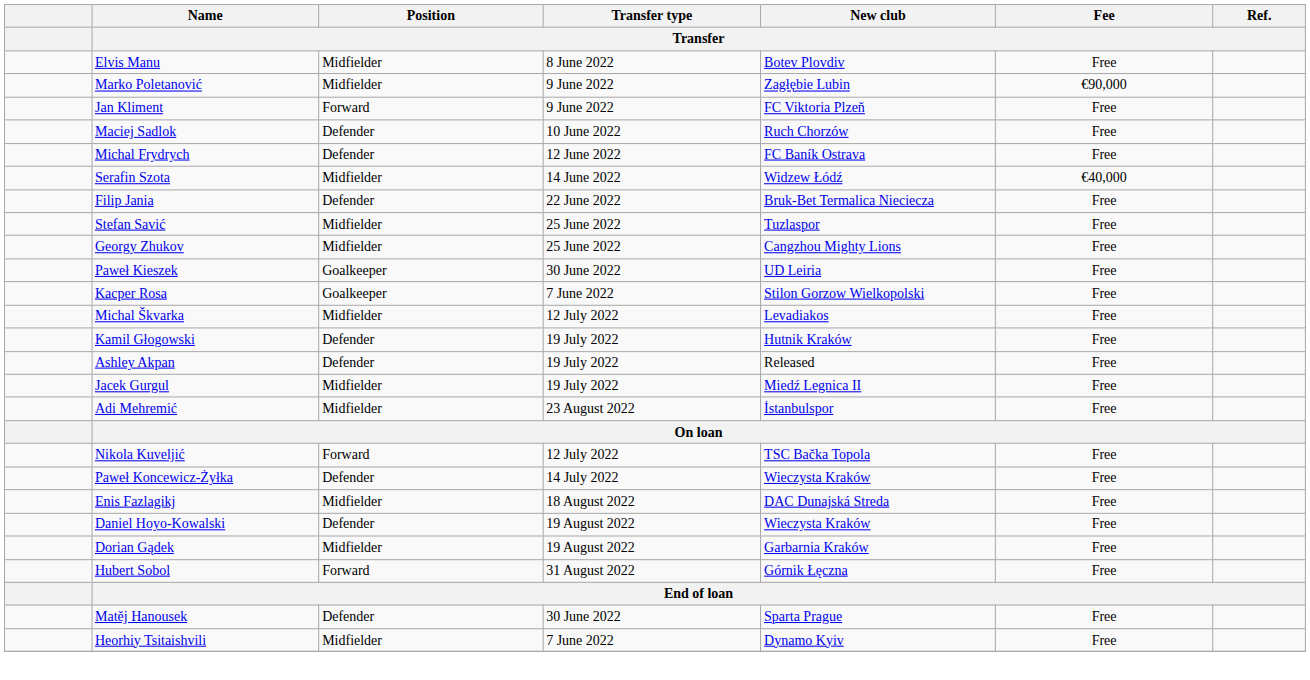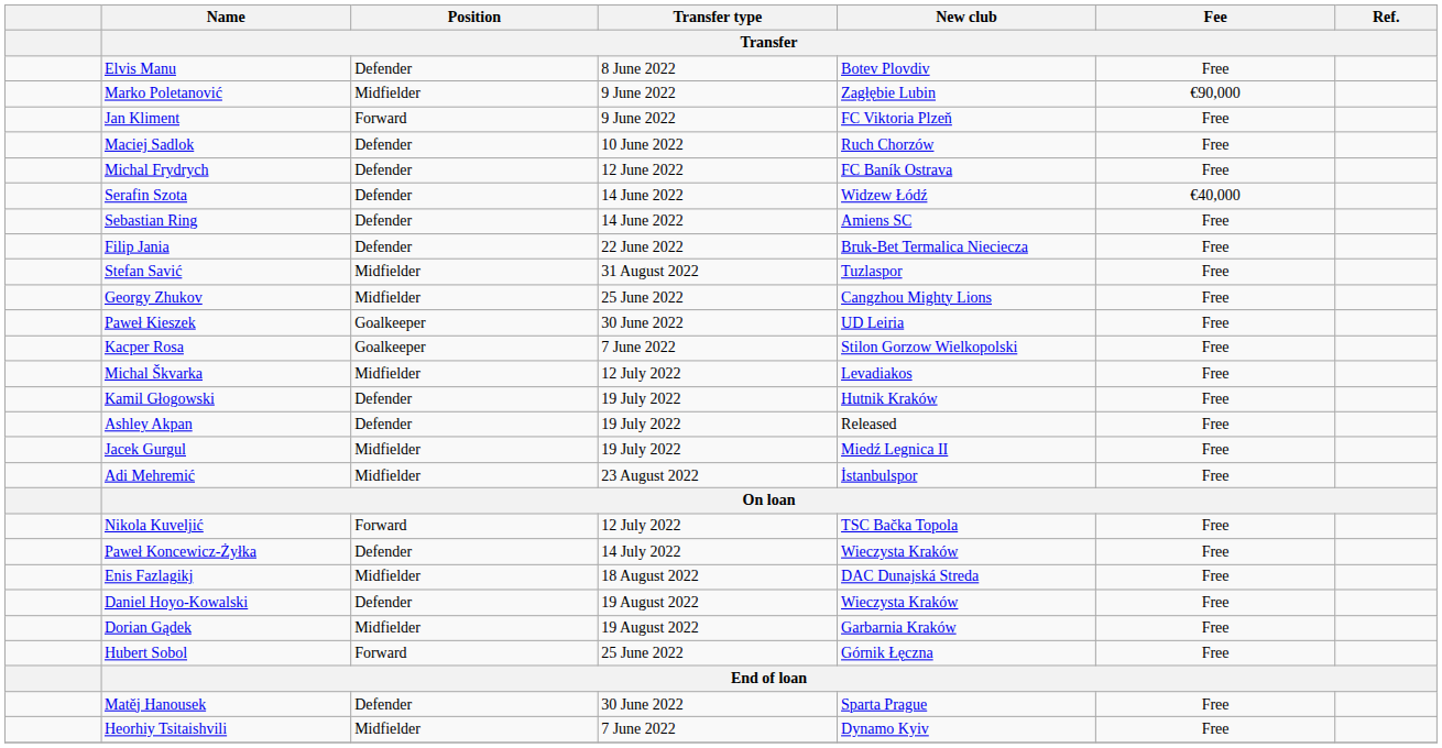 <table class="wikitable" style="width:100%; font-size:85%;">
 <tr>
 <th width="2%"></th>
 <th width="5%">Name</th>
 <th width="5%">Position</th>
 <th width="5%">Transfer type</th>
 <th width="5%">New club</th>
 <th width="5%">Fee</th>
 <th width="2%">Ref.</th>
 </tr>
 <tr>
 <th></th>
 <th colspan=6>Transfer</th>
 </tr>
 <tr>
 <td align=center></td>
 <td align=left> <a href='#'>Elvis Manu</a></td>
-<td align=left>Midfielder</td>
+<td align=left>Defender</td>
 <td align=left>8 June 2022</td>
 <td align=left> <a href='#'>Botev Plovdiv</a></td>
 <td align=center>Free</td>
 <td></td>
 </tr>
 <tr>
 <td align=center></td>
 <td align=left> <a href='#'>Marko Poletanović</a></td>
 <td align=left>Midfielder</td>
 <td align=left>9 June 2022</td>
 <td align=left> <a href='#'>Zagłębie Lubin</a></td>
 <td align=center>€90,000</td>
 <td></td>
 </tr>
 <tr>
 <td align=center></td>
 <td align=left> <a href='#'>Jan Kliment</a></td>
 <td align=left>Forward</td>
 <td align=left>9 June 2022</td>
 <td align=left> <a href='#'>FC Viktoria Plzeň</a></td>
 <td align=center>Free</td>
 <td></td>
 </tr>
 <tr>
 <td align=center></td>
 <td align=left> <a href='#'>Maciej Sadlok</a></td>
 <td align=left>Defender</td>
 <td align=left>10 June 2022</td>
 <td align=left> <a href='#'>Ruch Chorzów</a></td>
 <td align=center>Free</td>
 <td></td>
 </tr>
 <tr>
 <td align=center></td>
 <td align=left> <a href='#'>Michal Frydrych</a></td>
 <td align=left>Defender</td>
 <td align=left>12 June 2022</td>
 <td align=left> <a href='#'>FC Baník Ostrava</a></td>
 <td align=center>Free</td>
 <td></td>
 </tr>
 <tr>
 <td align=center></td>
 <td align=left> <a href='#'>Serafin Szota</a></td>
-<td align=left>Midfielder</td>
+<td align=left>Defender</td>
 <td align=left>14 June 2022</td>
 <td align=left> <a href='#'>Widzew Łódź</a></td>
 <td align=center>€40,000</td>
+<td></td>
+</tr>
+<tr>
+<td align=center></td>
+<td align=left> <a href='#'>Sebastian Ring</a></td>
+<td align=left>Defender</td>
+<td align=left>14 June 2022</td>
+<td align=left> <a href='#'>Amiens SC</a></td>
+<td align=center>Free</td>
 <td></td>
 </tr>
 <tr>
 <td align=center></td>
 <td align=left> <a href='#'>Filip Jania</a></td>
 <td align=left>Defender</td>
 <td align=left>22 June 2022</td>
 <td align=left> <a href='#'>Bruk-Bet Termalica Nieciecza</a></td>
 <td align=center>Free</td>
 <td></td>
 </tr>
 <tr>
 <td align=center></td>
 <td align=left> <a href='#'>Stefan Savić</a></td>
 <td align=left>Midfielder</td>
-<td align=left>25 June 2022</td>
+<td align=left>31 August 2022</td>
 <td align=left> <a href='#'>Tuzlaspor</a></td>
 <td align=center>Free</td>
 <td></td>
 </tr>
 <tr>
 <td align=center></td>
 <td align=left> <a href='#'>Georgy Zhukov</a></td>
 <td align=left>Midfielder</td>
 <td align=left>25 June 2022</td>
 <td align=left> <a href='#'>Cangzhou Mighty Lions</a></td>
 <td align=center>Free</td>
 <td></td>
 </tr>
 <tr>
 <td align=center></td>
 <td align=left> <a href='#'>Paweł Kieszek</a></td>
 <td align=left>Goalkeeper</td>
 <td align=left>30 June 2022</td>
 <td align=left> <a href='#'>UD Leiria</a></td>
 <td align=center>Free</td>
 <td></td>
 </tr>
 <tr>
 <td align=center></td>
 <td align=left> <a href='#'>Kacper Rosa</a></td>
 <td align=left>Goalkeeper</td>
 <td align=left>7 June 2022</td>
 <td align=left> <a href='#'>Stilon Gorzow Wielkopolski</a></td>
 <td align=center>Free</td>
 <td></td>
 </tr>
 <tr>
 <td align=center></td>
 <td align=left> <a href='#'>Michal Škvarka</a></td>
 <td align=left>Midfielder</td>
 <td align=left>12 July 2022</td>
 <td align=left> <a href='#'>Levadiakos</a></td>
 <td align=center>Free</td>
 <td></td>
 </tr>
 <tr>
 <td align=center></td>
 <td align=left> <a href='#'>Kamil Głogowski</a></td>
 <td align=left>Defender</td>
 <td align=left>19 July 2022</td>
 <td align=left> <a href='#'>Hutnik Kraków</a></td>
 <td align=center>Free</td>
 <td></td>
 </tr>
 <tr>
 <td align=center></td>
 <td align=left> <a href='#'>Ashley Akpan</a></td>
 <td align=left>Defender</td>
 <td align=left>19 July 2022</td>
 <td align=left> Released</td>
 <td align=center>Free</td>
 <td></td>
 </tr>
 <tr>
 <td align=center></td>
 <td align=left> <a href='#'>Jacek Gurgul</a></td>
 <td align=left>Midfielder</td>
 <td align=left>19 July 2022</td>
 <td align=left> <a href='#'>Miedź Legnica II</a></td>
 <td align=center>Free</td>
 <td></td>
 </tr>
 <tr>
 <td align=center></td>
 <td align=left> <a href='#'>Adi Mehremić</a></td>
 <td align=left>Midfielder</td>
 <td align=left>23 August 2022</td>
 <td align=left> <a href='#'>İstanbulspor</a></td>
 <td align=center>Free</td>
 <td></td>
 </tr>
 <tr>
 <th></th>
 <th colspan=6>On loan</th>
 </tr>
 <tr>
 <td align=center></td>
 <td align=left> <a href='#'>Nikola Kuveljić</a></td>
 <td align=left>Forward</td>
 <td align=left>12 July 2022</td>
 <td align=left> <a href='#'>TSC Bačka Topola</a></td>
 <td align=center>Free</td>
 <td></td>
 </tr>
 <tr>
 <td align=center></td>
 <td align=left> <a href='#'>Paweł Koncewicz-Żyłka</a></td>
 <td align=left>Defender</td>
 <td align=left>14 July 2022</td>
 <td align=left> <a href='#'>Wieczysta Kraków</a></td>
 <td align=center>Free</td>
 <td></td>
 </tr>
 <tr>
 <td align=center></td>
 <td align=left> <a href='#'>Enis Fazlagikj</a></td>
 <td align=left>Midfielder</td>
 <td align=left>18 August 2022</td>
 <td align=left> <a href='#'>DAC Dunajská Streda</a></td>
 <td align=center>Free</td>
 <td></td>
 </tr>
 <tr>
 <td align=center></td>
 <td align=left> <a href='#'>Daniel Hoyo-Kowalski</a></td>
 <td align=left>Defender</td>
 <td align=left>19 August 2022</td>
 <td align=left> <a href='#'>Wieczysta Kraków</a></td>
 <td align=center>Free</td>
 <td></td>
 </tr>
 <tr>
 <td align=center></td>
 <td align=left> <a href='#'>Dorian Gądek</a></td>
 <td align=left>Midfielder</td>
 <td align=left>19 August 2022</td>
 <td align=left> <a href='#'>Garbarnia Kraków</a></td>
 <td align=center>Free</td>
 <td></td>
 </tr>
 <tr>
 <td align=center></td>
 <td align=left> <a href='#'>Hubert Sobol</a></td>
 <td align=left>Forward</td>
-<td align=left>31 August 2022</td>
+<td align=left>25 June 2022</td>
 <td align=left> <a href='#'>Górnik Łęczna</a></td>
 <td align=center>Free</td>
 <td></td>
 </tr>
 <tr>
 <th></th>
 <th colspan=6>End of loan</th>
 </tr>
 <tr>
 <td align=center></td>
 <td align=left> <a href='#'>Matěj Hanousek</a></td>
 <td align=left>Defender</td>
 <td align=left>30 June 2022</td>
 <td align=left> <a href='#'>Sparta Prague</a></td>
 <td align=center>Free</td>
 <td></td>
 </tr>
 <tr>
 <td align=center></td>
 <td align=left> <a href='#'>Heorhiy Tsitaishvili</a></td>
 <td align=left>Midfielder</td>
 <td align=left>7 June 2022</td>
 <td align=left> <a href='#'>Dynamo Kyiv</a></td>
 <td align=center>Free</td>
 <td></td>
 </tr>
 <tr>
 </tr>
 </table>
